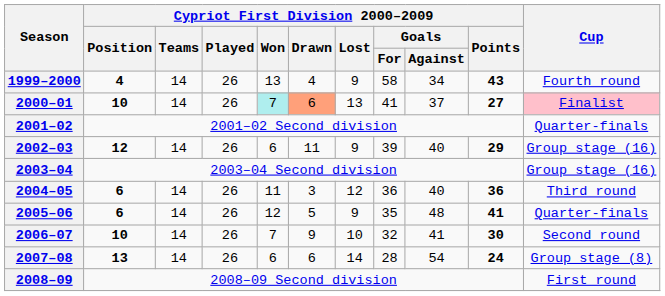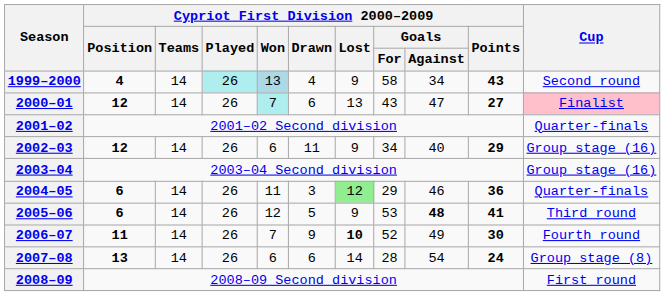 <table class="wikitable" style="text-align: center">
 <tr>
 <th rowspan=3>Season</th>
 <th colspan=9><a href='#'>Cypriot First Division</a> 2000–2009</th>
 <th rowspan=3><a href='#'>Cup</a></th>
 </tr>
 <tr>
 <th rowspan=2>Position</th>
 <th rowspan=2>Teams</th>
 <th rowspan=2>Played</th>
 <th rowspan=2>Won</th>
 <th rowspan=2>Drawn</th>
 <th rowspan=2>Lost</th>
 <th colspan=2>Goals</th>
 <th rowspan=2>Points</th>
 </tr>
 <tr>
 <th>For</th>
 <th>Against</th>
 </tr>
 <tr>
 <th style="text-align: center;"><a href='#'>1999–2000</a></th>
 <td style="text-align: center;"><strong>4</strong></td>
 <td style="text-align: center;">14</td>
-<td style="text-align: center;">26</td>
-<td style="text-align: center;">13</td>
+<td style="background: paleturquoise; text-align: center;">26</td>
+<td style="background: lightblue; text-align: center;">13</td>
 <td style="text-align: center;">4</td>
 <td style="text-align: center;">9</td>
 <td style="text-align: center;">58</td>
 <td style="text-align: center;">34</td>
 <td style="text-align: center;"><strong>43</strong></td>
-<td><a href='#'>Fourth round</a></td>
+<td><a href='#'>Second round</a></td>
 </tr>
 <tr>
 <th style="text-align: center;"><a href='#'>2000–01</a></th>
-<td style="text-align: center;"><strong>10</strong></td>
+<td style="text-align: center;"><strong>12</strong></td>
 <td style="text-align: center;">14</td>
 <td style="text-align: center;">26</td>
 <td style="background: paleturquoise; text-align: center;">7</td>
-<td style="background: lightsalmon; text-align: center;">6</td>
+<td style="text-align: center;">6</td>
 <td style="text-align: center;">13</td>
-<td style="text-align: center;">41</td>
-<td style="text-align: center;">37</td>
+<td style="text-align: center;">43</td>
+<td style="text-align: center;">47</td>
 <td style="text-align: center;"><strong>27</strong></td>
 <td style="text-align: center;" bgcolor=Pink><a href='#'>Finalist</a></td>
 </tr>
 <tr>
 <th style="text-align: center;"><a href='#'>2001–02</a></th>
 <td style="text-align: center;" colspan=9><a href='#'>2001–02 Second division</a></td>
 <td><a href='#'>Quarter-finals</a></td>
 </tr>
 <tr>
 <th style="text-align: center;"><a href='#'>2002–03</a></th>
 <td style="text-align: center;"><strong>12</strong></td>
 <td style="text-align: center;">14</td>
 <td style="text-align: center;">26</td>
 <td style="text-align: center;">6</td>
 <td style="text-align: center;">11</td>
 <td style="text-align: center;">9</td>
-<td style="text-align: center;">39</td>
+<td style="text-align: center;">34</td>
 <td style="text-align: center;">40</td>
 <td style="text-align: center;"><strong>29</strong></td>
 <td><a href='#'>Group stage (16)</a></td>
 </tr>
 <tr>
 <th style="text-align: center;"><a href='#'>2003–04</a></th>
 <td style="text-align: center;" colspan=9><a href='#'>2003–04 Second division</a></td>
 <td><a href='#'>Group stage (16)</a></td>
 </tr>
 <tr>
 <th style="text-align: center;"><a href='#'>2004–05</a></th>
 <td style="text-align: center;"><strong>6</strong></td>
 <td style="text-align: center;">14</td>
 <td style="text-align: center;">26</td>
 <td style="text-align: center;">11</td>
 <td style="text-align: center;">3</td>
-<td style="text-align: center;">12</td>
-<td style="text-align: center;">36</td>
-<td style="text-align: center;">40</td>
+<td style="background: lightgreen; text-align: center;">12</td>
+<td style="text-align: center;">29</td>
+<td style="text-align: center;">46</td>
 <td style="text-align: center;"><strong>36</strong></td>
-<td><a href='#'>Third round</a></td>
+<td><a href='#'>Quarter-finals</a></td>
 </tr>
 <tr>
 <th style="text-align: center;"><a href='#'>2005–06</a></th>
 <td style="text-align: center;"><strong>6</strong></td>
 <td style="text-align: center;">14</td>
 <td style="text-align: center;">26</td>
 <td style="text-align: center;">12</td>
 <td style="text-align: center;">5</td>
 <td style="text-align: center;">9</td>
-<td style="text-align: center;">35</td>
-<td style="text-align: center;">48</td>
+<td style="text-align: center;">53</td>
+<td style="text-align: center;"><strong>48</strong></td>
 <td style="text-align: center;"><strong>41</strong></td>
-<td><a href='#'>Quarter-finals</a></td>
+<td><a href='#'>Third round</a></td>
 </tr>
 <tr>
 <th style="text-align: center;"><a href='#'>2006–07</a></th>
-<td style="text-align: center;"><strong>10</strong></td>
+<td style="text-align: center;"><strong>11</strong></td>
 <td style="text-align: center;">14</td>
 <td style="text-align: center;">26</td>
 <td style="text-align: center;">7</td>
 <td style="text-align: center;">9</td>
-<td style="text-align: center;">10</td>
-<td style="text-align: center;">32</td>
-<td style="text-align: center;">41</td>
+<td style="text-align: center;"><strong>10</strong></td>
+<td style="text-align: center;">52</td>
+<td style="text-align: center;">49</td>
 <td style="text-align: center;"><strong>30</strong></td>
-<td><a href='#'>Second round</a></td>
+<td><a href='#'>Fourth round</a></td>
 </tr>
 <tr>
 <th style="text-align: center;"><a href='#'>2007–08</a></th>
 <td style="text-align: center;"><strong>13</strong></td>
 <td style="text-align: center;">14</td>
 <td style="text-align: center;">26</td>
 <td style="text-align: center;">6</td>
 <td style="text-align: center;">6</td>
 <td style="text-align: center;">14</td>
 <td style="text-align: center;">28</td>
 <td style="text-align: center;">54</td>
 <td style="text-align: center;"><strong>24</strong></td>
 <td><a href='#'>Group stage (8)</a></td>
 </tr>
 <tr>
 <th style="text-align: center;"><a href='#'>2008–09</a></th>
 <td style="text-align: center;" colspan=9><a href='#'>2008–09 Second division</a></td>
 <td><a href='#'>First round</a></td>
 </tr>
 <tr>
 </tr>
 </table>
